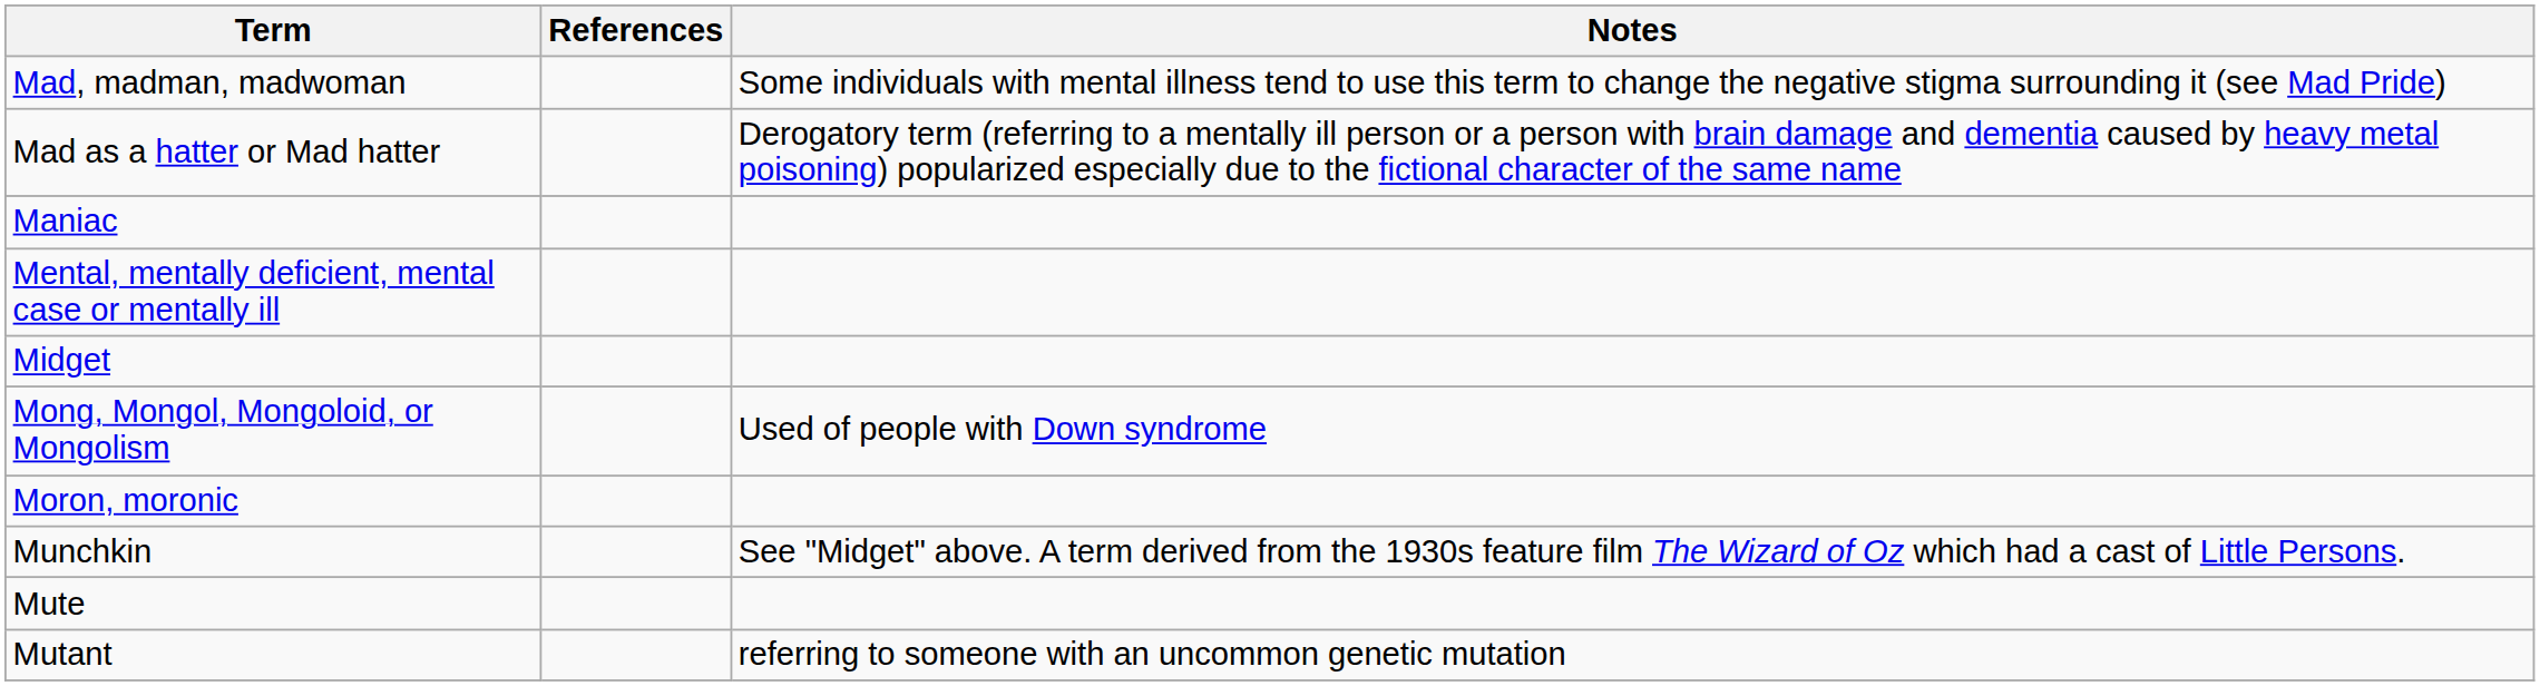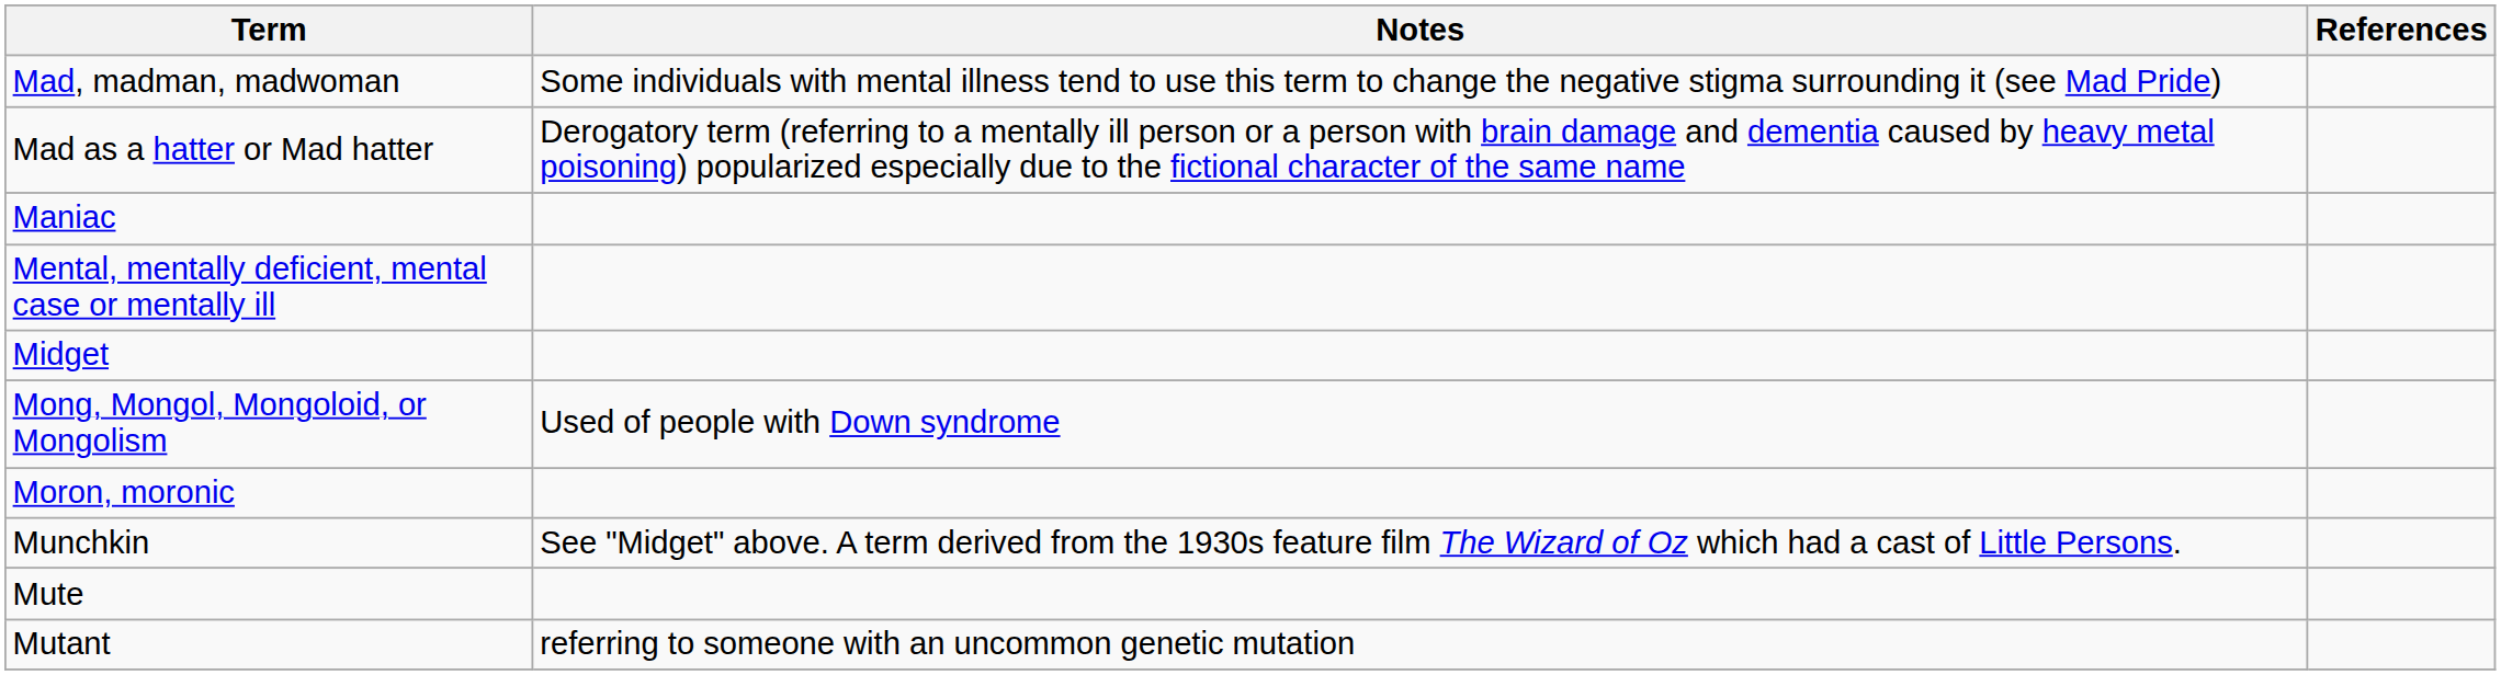 <table class="wikitable">
 <tr>
 <th>Term</th>
+<th>Notes</th>
 <th>References</th>
-<th>Notes</th>
 </tr>
 <tr>
 <td><a href='#'>Mad</a>, madman, madwoman</td>
+<td>Some individuals with mental illness tend to use this term to change the negative stigma surrounding it (see <a href='#'>Mad Pride</a>)</td>
 <td></td>
-<td>Some individuals with mental illness tend to use this term to change the negative stigma surrounding it (see <a href='#'>Mad Pride</a>)</td>
 </tr>
 <tr>
 <td>Mad as a <a href='#'>hatter</a> or Mad hatter</td>
+<td>Derogatory term (referring to a mentally ill person or a person with <a href='#'>brain damage</a> and <a href='#'>dementia</a> caused by <a href='#'>heavy metal poisoning</a>) popularized especially due to the <a href='#'>fictional character of the same name</a></td>
 <td></td>
-<td>Derogatory term (referring to a mentally ill person or a person with <a href='#'>brain damage</a> and <a href='#'>dementia</a> caused by <a href='#'>heavy metal poisoning</a>) popularized especially due to the <a href='#'>fictional character of the same name</a></td>
 </tr>
 <tr>
 <td><a href='#'>Maniac</a></td>
 <td></td>
 <td></td>
 </tr>
 <tr>
 <td><a href='#'>Mental, mentally deficient, mental case or mentally ill</a></td>
 <td></td>
 <td></td>
 </tr>
 <tr>
 <td><a href='#'>Midget</a></td>
 <td></td>
 <td></td>
 </tr>
 <tr>
 <td><a href='#'>Mong, Mongol, Mongoloid, or Mongolism</a></td>
+<td>Used of people with <a href='#'>Down syndrome</a></td>
 <td></td>
-<td>Used of people with <a href='#'>Down syndrome</a></td>
 </tr>
 <tr>
 <td><a href='#'>Moron, moronic</a></td>
 <td></td>
 <td></td>
 </tr>
 <tr>
 <td>Munchkin</td>
+<td>See "Midget" above. A term derived from the 1930s feature film <em><a href='#'>The Wizard of Oz</a></em> which had a cast of <a href='#'>Little Persons</a>.</td>
 <td></td>
-<td>See "Midget" above. A term derived from the 1930s feature film <em><a href='#'>The Wizard of Oz</a></em> which had a cast of <a href='#'>Little Persons</a>.</td>
 </tr>
 <tr>
 <td>Mute</td>
 <td></td>
 <td></td>
 </tr>
 <tr>
 <td>Mutant</td>
+<td>referring to someone with an uncommon genetic mutation</td>
 <td></td>
-<td>referring to someone with an uncommon genetic mutation</td>
 </tr>
 </table>
